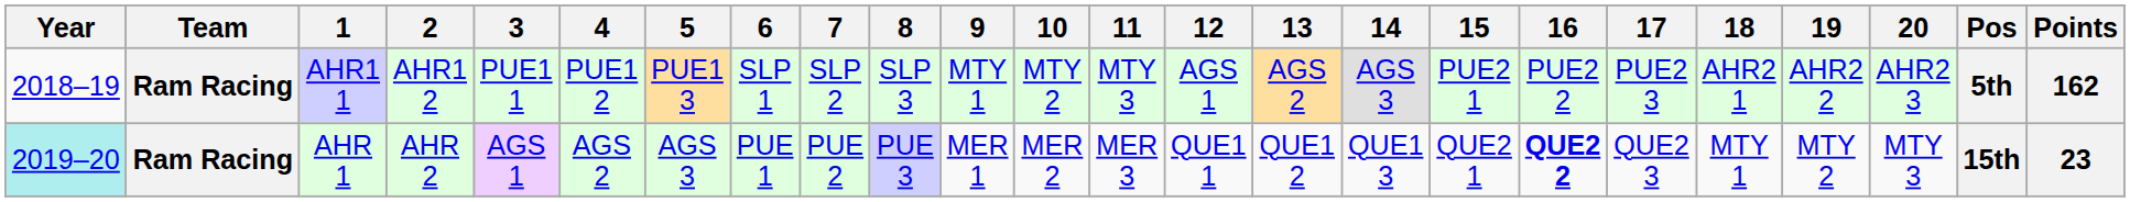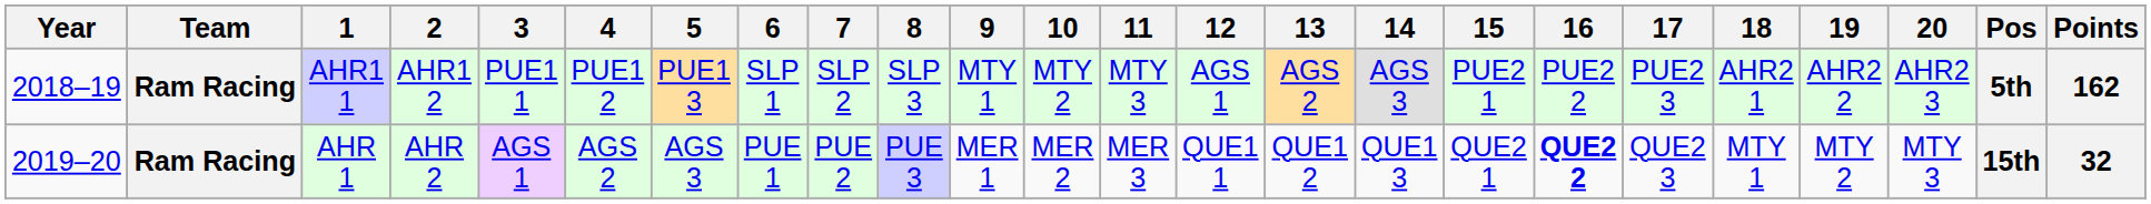 <table class="wikitable" style="text-align:center; font-size:85%">
 <tr>
 <th>Year</th>
 <th>Team</th>
 <th>1</th>
 <th>2</th>
 <th>3</th>
 <th>4</th>
 <th>5</th>
 <th>6</th>
 <th>7</th>
 <th>8</th>
 <th>9</th>
 <th>10</th>
 <th>11</th>
 <th>12</th>
 <th>13</th>
 <th>14</th>
 <th>15</th>
 <th>16</th>
 <th>17</th>
 <th>18</th>
 <th>19</th>
 <th>20</th>
 <th>Pos</th>
 <th>Points</th>
 </tr>
 <tr>
 <td nowrap><a href='#'>2018–19</a></td>
 <th nowrap>Ram Racing</th>
 <td style="background:#CFCFFF;"><a href='#'>AHR1<br>1</a><br></td>
 <td style="background:#DFFFDF;"><a href='#'>AHR1<br>2</a><br></td>
 <td style="background:#DFFFDF;"><a href='#'>PUE1<br>1</a><br></td>
 <td style="background:#DFFFDF;"><a href='#'>PUE1<br>2</a><br></td>
 <td style="background:#FFDF9F;"><a href='#'>PUE1<br>3</a><br></td>
 <td style="background:#DFFFDF;"><a href='#'>SLP<br>1</a><br></td>
 <td style="background:#DFFFDF;"><a href='#'>SLP<br>2</a><br></td>
 <td style="background:#DFFFDF;"><a href='#'>SLP<br>3</a><br></td>
 <td style="background:#DFFFDF;"><a href='#'>MTY<br>1</a><br></td>
 <td style="background:#DFFFDF;"><a href='#'>MTY<br>2</a><br></td>
 <td style="background:#DFFFDF;"><a href='#'>MTY<br>3</a><br></td>
 <td style="background:#DFFFDF;"><a href='#'>AGS<br>1</a><br></td>
 <td style="background:#FFDF9F;"><a href='#'>AGS<br>2</a><br></td>
 <td style="background:#DFDFDF;"><a href='#'>AGS<br>3</a><br></td>
 <td style="background:#DFFFDF;"><a href='#'>PUE2<br>1</a><br></td>
 <td style="background:#DFFFDF;"><a href='#'>PUE2<br>2</a><br></td>
 <td style="background:#DFFFDF;"><a href='#'>PUE2<br>3</a><br></td>
 <td style="background:#DFFFDF;"><a href='#'>AHR2<br>1</a><br></td>
 <td style="background:#DFFFDF;"><a href='#'>AHR2<br>2</a><br></td>
 <td style="background:#DFFFDF;"><a href='#'>AHR2<br>3</a><br></td>
 <th>5th</th>
 <th>162</th>
 </tr>
 <tr>
-<td nowrap style="background: paleturquoise;"><a href='#'>2019–20</a></td>
+<td nowrap><a href='#'>2019–20</a></td>
 <th nowrap>Ram Racing</th>
 <td style="background:#DFFFDF;"><a href='#'>AHR<br>1</a><br></td>
 <td style="background:#DFFFDF;"><a href='#'>AHR<br>2</a><br></td>
 <td style="background:#EFCFFF;"><a href='#'>AGS<br>1</a><br></td>
 <td style="background:#DFFFDF;"><a href='#'>AGS<br>2</a><br></td>
 <td style="background:#DFFFDF;"><a href='#'>AGS<br>3</a><br></td>
 <td style="background:#DFFFDF;"><a href='#'>PUE<br>1</a><br></td>
 <td style="background:#DFFFDF;"><a href='#'>PUE<br>2</a><br></td>
 <td style="background:#CFCFFF;"><a href='#'>PUE<br>3</a><br></td>
 <td style="background:#;"><a href='#'>MER<br>1</a></td>
 <td style="background:#;"><a href='#'>MER<br>2</a></td>
 <td style="background:#;"><a href='#'>MER<br>3</a></td>
 <td style="background:#;"><a href='#'>QUE1<br>1</a></td>
 <td style="background:#;"><a href='#'>QUE1<br>2</a></td>
 <td style="background:#;"><a href='#'>QUE1<br>3</a></td>
 <td style="background:#;"><a href='#'>QUE2<br>1</a></td>
 <td style="background:#;"><strong><a href='#'>QUE2<br>2</a></strong></td>
 <td style="background:#;"><a href='#'>QUE2<br>3</a></td>
 <td style="background:#;"><a href='#'>MTY<br>1</a></td>
 <td style="background:#;"><a href='#'>MTY<br>2</a></td>
 <td style="background:#;"><a href='#'>MTY<br>3</a></td>
 <th>15th</th>
-<th>23</th>
+<th>32</th>
 </tr>
 </table>
